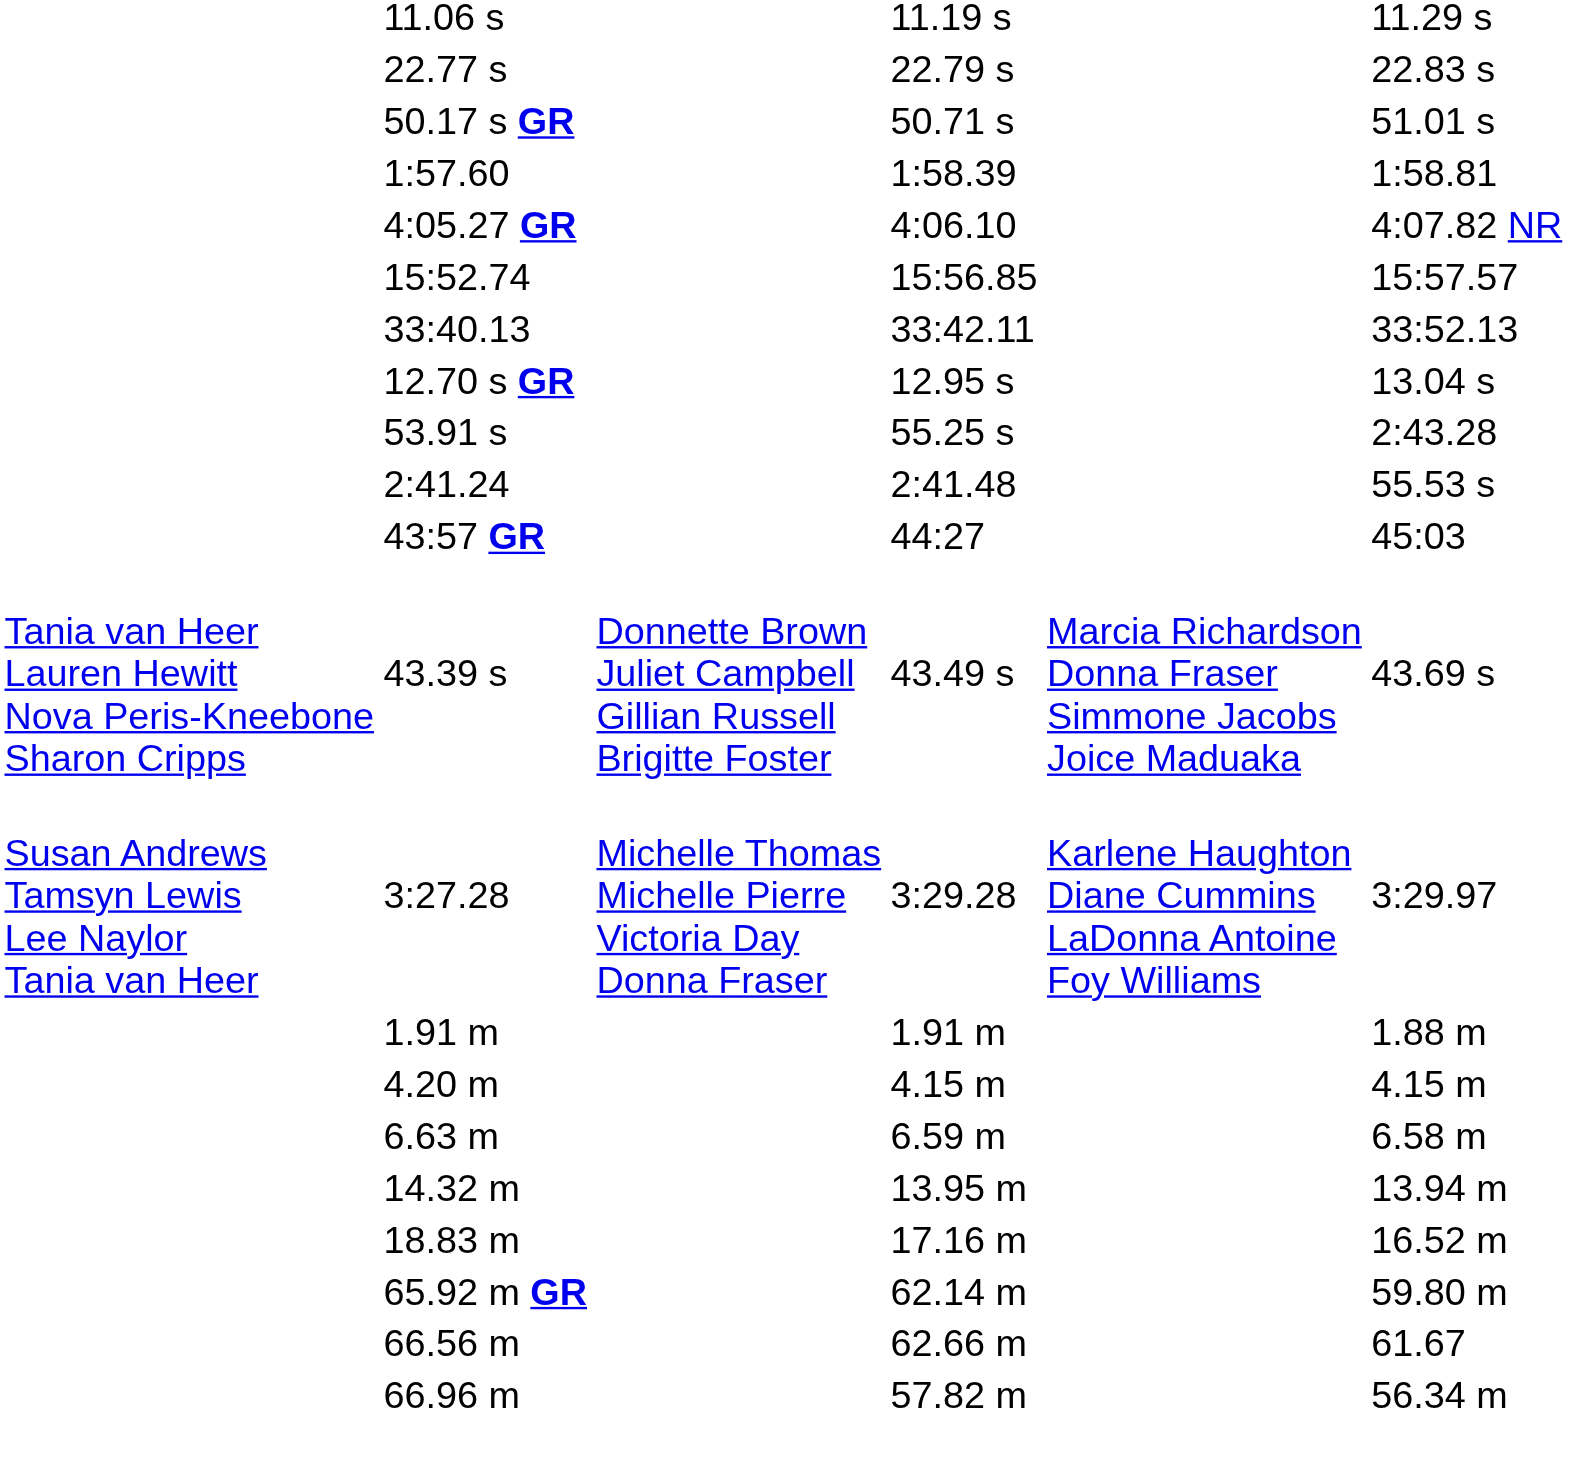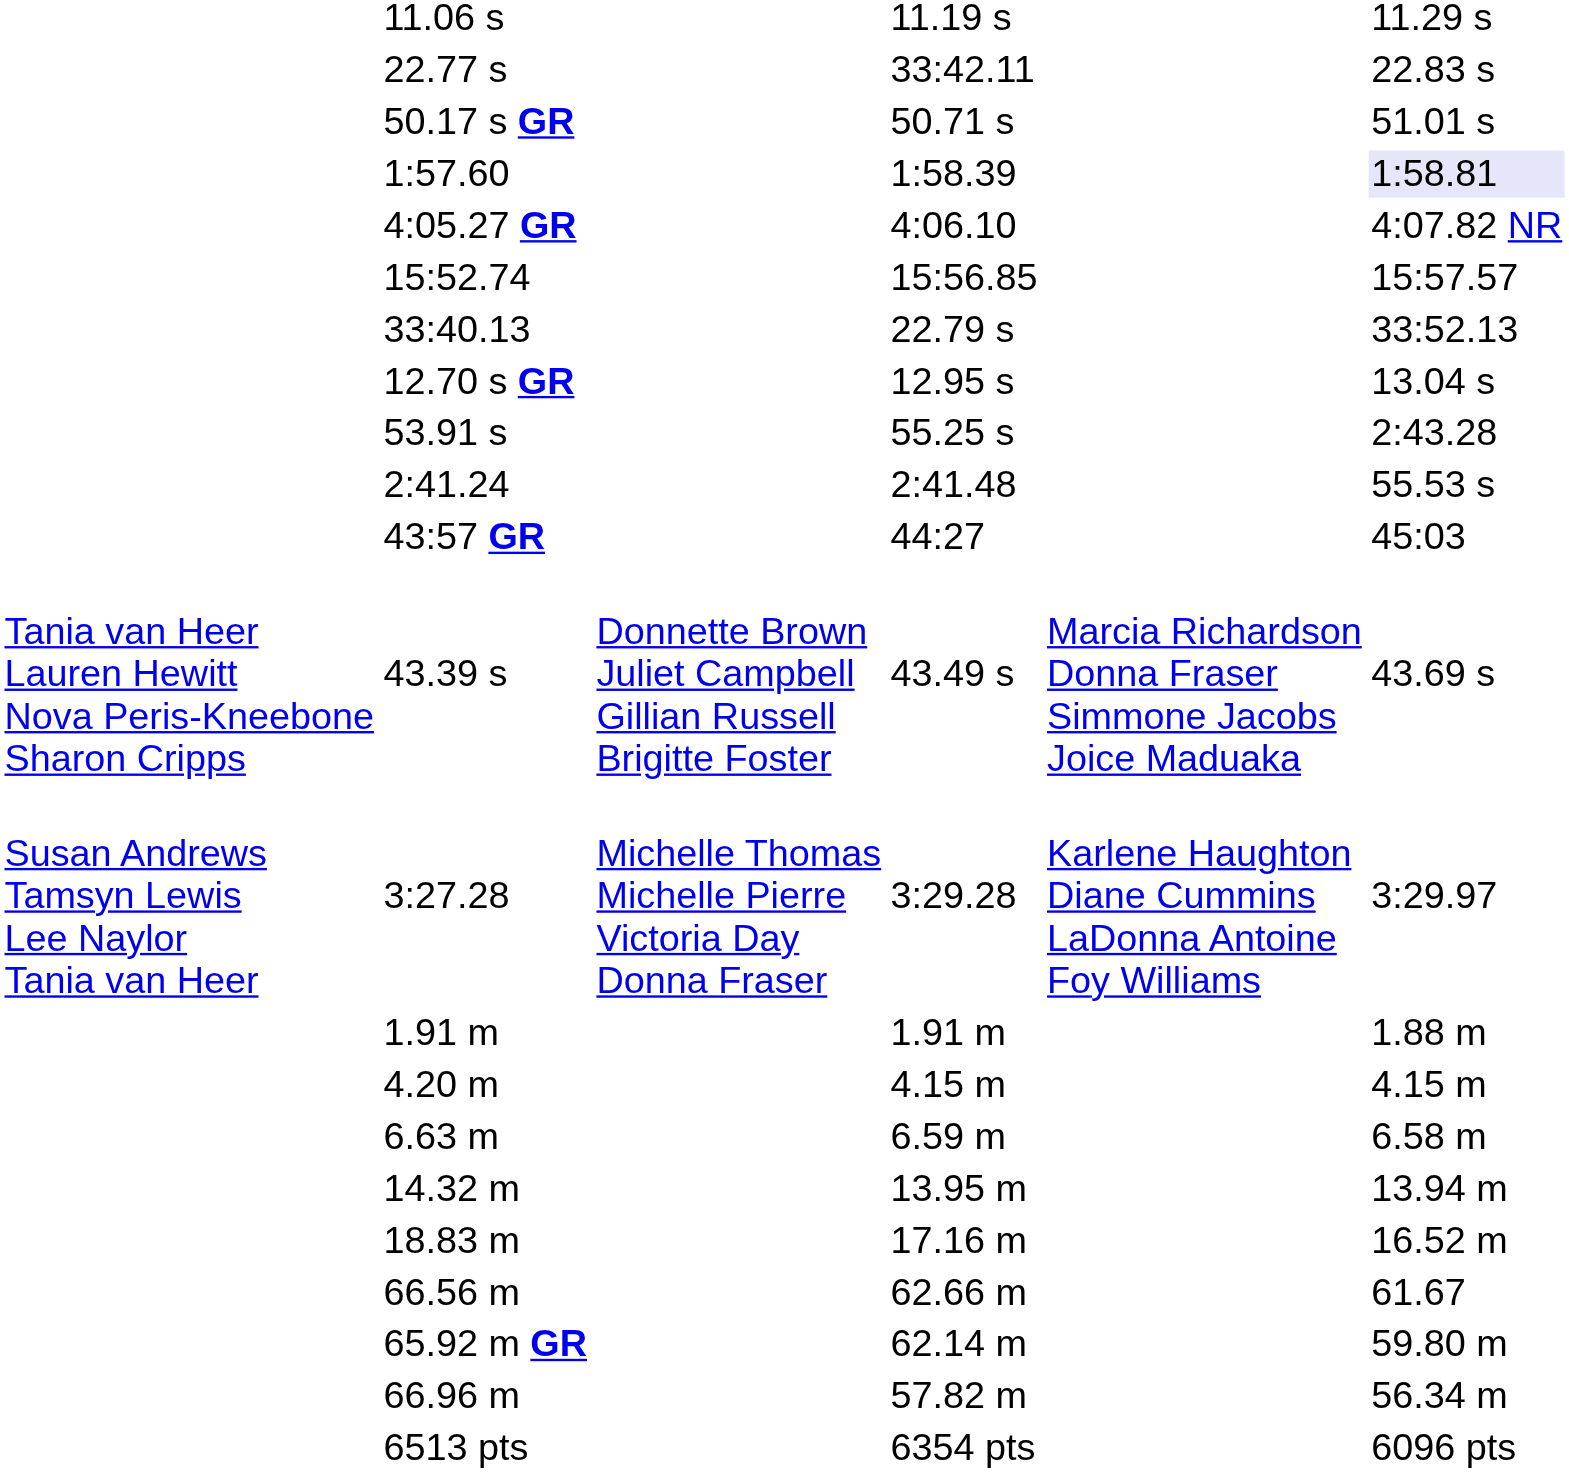 <table>
 <tr>
 <td></td>
 <td></td>
 <td>11.06 s</td>
 <td></td>
 <td>11.19 s</td>
 <td></td>
 <td>11.29 s</td>
 </tr>
 <tr>
 <td></td>
 <td></td>
 <td>22.77 s</td>
 <td></td>
-<td>22.79 s</td>
+<td>33:42.11</td>
 <td></td>
 <td>22.83 s</td>
 </tr>
 <tr>
 <td></td>
 <td></td>
 <td>50.17 s <strong><a href='#'>GR</a></strong></td>
 <td></td>
 <td>50.71 s</td>
 <td></td>
 <td>51.01 s</td>
 </tr>
 <tr>
 <td></td>
 <td></td>
 <td>1:57.60</td>
 <td></td>
 <td>1:58.39</td>
 <td></td>
-<td>1:58.81</td>
+<td style="background: lavender;">1:58.81</td>
 </tr>
 <tr>
 <td></td>
 <td></td>
 <td>4:05.27 <strong><a href='#'>GR</a></strong></td>
 <td></td>
 <td>4:06.10</td>
 <td></td>
 <td>4:07.82 <a href='#'>NR</a></td>
 </tr>
 <tr>
 <td></td>
 <td></td>
 <td>15:52.74</td>
 <td></td>
 <td>15:56.85</td>
 <td></td>
 <td>15:57.57</td>
 </tr>
 <tr>
 <td></td>
 <td></td>
 <td>33:40.13</td>
 <td></td>
-<td>33:42.11</td>
+<td>22.79 s</td>
 <td></td>
 <td>33:52.13</td>
 </tr>
 <tr>
 <td></td>
 <td></td>
 <td>12.70 s <strong><a href='#'>GR</a></strong></td>
 <td></td>
 <td>12.95 s</td>
 <td></td>
 <td>13.04 s</td>
 </tr>
 <tr>
 <td></td>
 <td></td>
 <td>53.91 s</td>
 <td></td>
 <td>55.25 s</td>
 <td></td>
 <td>2:43.28</td>
 </tr>
 <tr>
 <td></td>
 <td></td>
 <td>2:41.24</td>
 <td></td>
 <td>2:41.48</td>
 <td></td>
 <td>55.53 s</td>
 </tr>
 <tr>
 <td></td>
 <td></td>
 <td>43:57 <strong><a href='#'>GR</a></strong></td>
 <td></td>
 <td>44:27</td>
 <td></td>
 <td>45:03</td>
 </tr>
 <tr>
 <td></td>
 <td><br><a href='#'>Tania van Heer</a><br><a href='#'>Lauren Hewitt</a><br><a href='#'>Nova Peris-Kneebone</a><br><a href='#'>Sharon Cripps</a></td>
 <td>43.39 s</td>
 <td><br><a href='#'>Donnette Brown</a><br><a href='#'>Juliet Campbell</a><br><a href='#'>Gillian Russell</a><br><a href='#'>Brigitte Foster</a></td>
 <td>43.49 s</td>
 <td><br><a href='#'>Marcia Richardson</a><br><a href='#'>Donna Fraser</a><br><a href='#'>Simmone Jacobs</a><br><a href='#'>Joice Maduaka</a></td>
 <td>43.69 s</td>
 </tr>
 <tr>
 <td></td>
 <td><br><a href='#'>Susan Andrews</a><br><a href='#'>Tamsyn Lewis</a><br><a href='#'>Lee Naylor</a><br><a href='#'>Tania van Heer</a></td>
 <td>3:27.28</td>
 <td><br><a href='#'>Michelle Thomas</a><br><a href='#'>Michelle Pierre</a><br><a href='#'>Victoria Day</a><br><a href='#'>Donna Fraser</a></td>
 <td>3:29.28</td>
 <td><br><a href='#'>Karlene Haughton</a><br><a href='#'>Diane Cummins</a><br><a href='#'>LaDonna Antoine</a><br><a href='#'>Foy Williams</a></td>
 <td>3:29.97</td>
 </tr>
 <tr>
 <td></td>
 <td></td>
 <td>1.91 m</td>
 <td></td>
 <td>1.91 m</td>
 <td></td>
 <td>1.88 m</td>
 </tr>
 <tr>
 <td></td>
 <td></td>
 <td>4.20 m</td>
 <td></td>
 <td>4.15 m</td>
 <td></td>
 <td>4.15 m</td>
 </tr>
 <tr>
 <td></td>
 <td></td>
 <td>6.63 m</td>
 <td></td>
 <td>6.59 m</td>
 <td></td>
 <td>6.58 m</td>
 </tr>
 <tr>
 <td></td>
 <td></td>
 <td>14.32 m</td>
 <td></td>
 <td>13.95 m</td>
 <td></td>
 <td>13.94 m</td>
 </tr>
 <tr>
 <td></td>
 <td></td>
 <td>18.83 m</td>
 <td></td>
 <td>17.16 m</td>
 <td></td>
 <td>16.52 m</td>
 </tr>
 <tr>
 <td></td>
 <td></td>
+<td>66.56 m</td>
+<td></td>
+<td>62.66 m</td>
+<td></td>
+<td>61.67</td>
+</tr>
+<tr>
+<td></td>
+<td></td>
 <td>65.92 m <strong><a href='#'>GR</a></strong></td>
 <td></td>
 <td>62.14 m</td>
 <td></td>
 <td>59.80 m</td>
-</tr>
-<tr>
-<td></td>
-<td></td>
-<td>66.56 m</td>
-<td></td>
-<td>62.66 m</td>
-<td></td>
-<td>61.67</td>
 </tr>
 <tr>
 <td></td>
 <td></td>
 <td>66.96 m</td>
 <td></td>
 <td>57.82 m</td>
 <td></td>
 <td>56.34 m</td>
 </tr>
+<tr>
+<td></td>
+<td></td>
+<td>6513 pts</td>
+<td></td>
+<td>6354 pts</td>
+<td></td>
+<td>6096 pts</td>
+</tr>
 </table>
